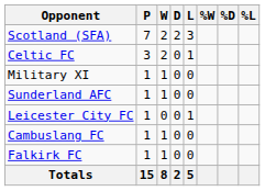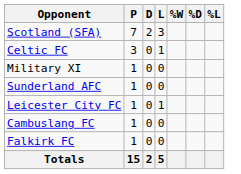 <table class="wikitable sortable" style="text-align:center">
 <tr>
 <th>Opponent</th>
 <th>P</th>
-<th>W</th>
 <th>D</th>
 <th>L</th>
 <th>%W</th>
 <th>%D</th>
 <th>%L</th>
 </tr>
 <tr>
 <td style="text-align:left;"> <a href='#'>Scotland (SFA)</a></td>
 <td>7</td>
 <td>2</td>
-<td>2</td>
 <td>3</td>
 <td></td>
 <td></td>
 <td></td>
 </tr>
 <tr>
 <td style="text-align:left;"> <a href='#'>Celtic FC</a></td>
 <td>3</td>
-<td>2</td>
 <td>0</td>
 <td>1</td>
 <td></td>
 <td></td>
 <td></td>
 </tr>
 <tr>
 <td style="text-align:left;"> Military XI</td>
 <td>1</td>
-<td>1</td>
 <td>0</td>
 <td>0</td>
 <td></td>
 <td></td>
 <td></td>
 </tr>
 <tr>
 <td style="text-align:left;"> <a href='#'>Sunderland AFC</a></td>
-<td>1</td>
 <td>1</td>
 <td>0</td>
 <td>0</td>
 <td></td>
 <td></td>
 <td></td>
 </tr>
 <tr>
 <td style="text-align:left;"> <a href='#'>Leicester City FC</a></td>
 <td>1</td>
 <td>0</td>
-<td>0</td>
 <td>1</td>
 <td></td>
 <td></td>
 <td></td>
 </tr>
 <tr>
 <td style="text-align:left;"> <a href='#'>Cambuslang FC</a></td>
-<td>1</td>
 <td>1</td>
 <td>0</td>
 <td>0</td>
 <td></td>
 <td></td>
 <td></td>
 </tr>
 <tr>
 <td style="text-align:left;"> <a href='#'>Falkirk FC</a></td>
 <td>1</td>
-<td>1</td>
 <td>0</td>
 <td>0</td>
 <td></td>
 <td></td>
 <td></td>
 </tr>
 <tr>
 <th>Totals</th>
 <th>15</th>
-<th>8</th>
 <th>2</th>
 <th>5</th>
 <th></th>
 <th></th>
 <th></th>
 </tr>
 </table>
